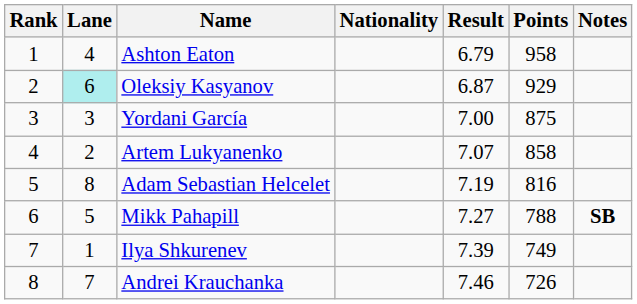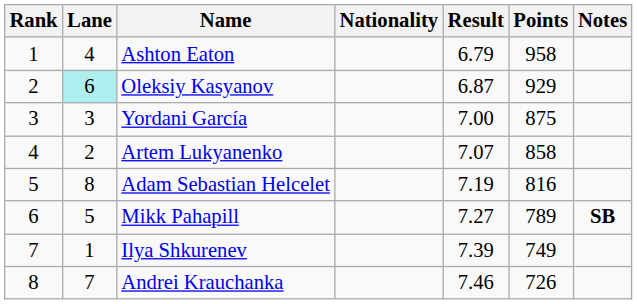 <table class="wikitable sortable" style="text-align:center">
 <tr>
 <th>Rank</th>
 <th>Lane</th>
 <th>Name</th>
 <th>Nationality</th>
 <th>Result</th>
 <th>Points</th>
 <th>Notes</th>
 </tr>
 <tr>
 <td>1</td>
 <td>4</td>
 <td align=left><a href='#'>Ashton Eaton</a></td>
 <td align=left></td>
 <td>6.79</td>
 <td>958</td>
 <td></td>
 </tr>
 <tr>
 <td>2</td>
 <td style="background: paleturquoise;">6</td>
 <td align=left><a href='#'>Oleksiy Kasyanov</a></td>
 <td align=left></td>
 <td>6.87</td>
 <td>929</td>
 <td></td>
 </tr>
 <tr>
 <td>3</td>
 <td>3</td>
 <td align=left><a href='#'>Yordani García</a></td>
 <td align=left></td>
 <td>7.00</td>
 <td>875</td>
 <td></td>
 </tr>
 <tr>
 <td>4</td>
 <td>2</td>
 <td align=left><a href='#'>Artem Lukyanenko</a></td>
 <td align=left></td>
 <td>7.07</td>
 <td>858</td>
 <td></td>
 </tr>
 <tr>
 <td>5</td>
 <td>8</td>
 <td align=left><a href='#'>Adam Sebastian Helcelet</a></td>
 <td align=left></td>
 <td>7.19</td>
 <td>816</td>
 <td></td>
 </tr>
 <tr>
 <td>6</td>
 <td>5</td>
 <td align=left><a href='#'>Mikk Pahapill</a></td>
 <td align=left></td>
 <td>7.27</td>
-<td>788</td>
+<td>789</td>
 <td><strong>SB</strong></td>
 </tr>
 <tr>
 <td>7</td>
 <td>1</td>
 <td align=left><a href='#'>Ilya Shkurenev</a></td>
 <td align=left></td>
 <td>7.39</td>
 <td>749</td>
 <td></td>
 </tr>
 <tr>
 <td>8</td>
 <td>7</td>
 <td align=left><a href='#'>Andrei Krauchanka</a></td>
 <td align=left></td>
 <td>7.46</td>
 <td>726</td>
 <td></td>
 </tr>
 </table>
